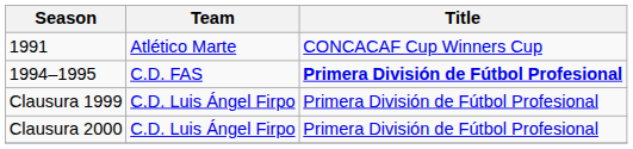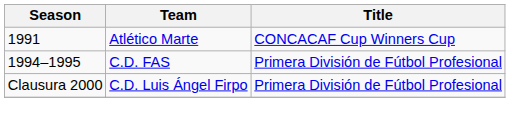 <table class="wikitable">
 <tr>
 <th>Season</th>
 <th>Team</th>
 <th>Title</th>
 </tr>
 <tr>
 <td>1991</td>
 <td><a href='#'>Atlético Marte</a></td>
 <td><a href='#'>CONCACAF Cup Winners Cup</a></td>
 </tr>
 <tr>
 <td>1994–1995</td>
 <td><a href='#'>C.D. FAS</a></td>
-<td><strong><a href='#'>Primera División de Fútbol Profesional</a></strong></td>
-</tr>
-<tr>
-<td>Clausura 1999</td>
-<td><a href='#'>C.D. Luis Ángel Firpo</a></td>
 <td><a href='#'>Primera División de Fútbol Profesional</a></td>
 </tr>
 <tr>
 <td>Clausura 2000</td>
 <td><a href='#'>C.D. Luis Ángel Firpo</a></td>
 <td><a href='#'>Primera División de Fútbol Profesional</a></td>
 </tr>
 <tr>
 </tr>
 </table>
